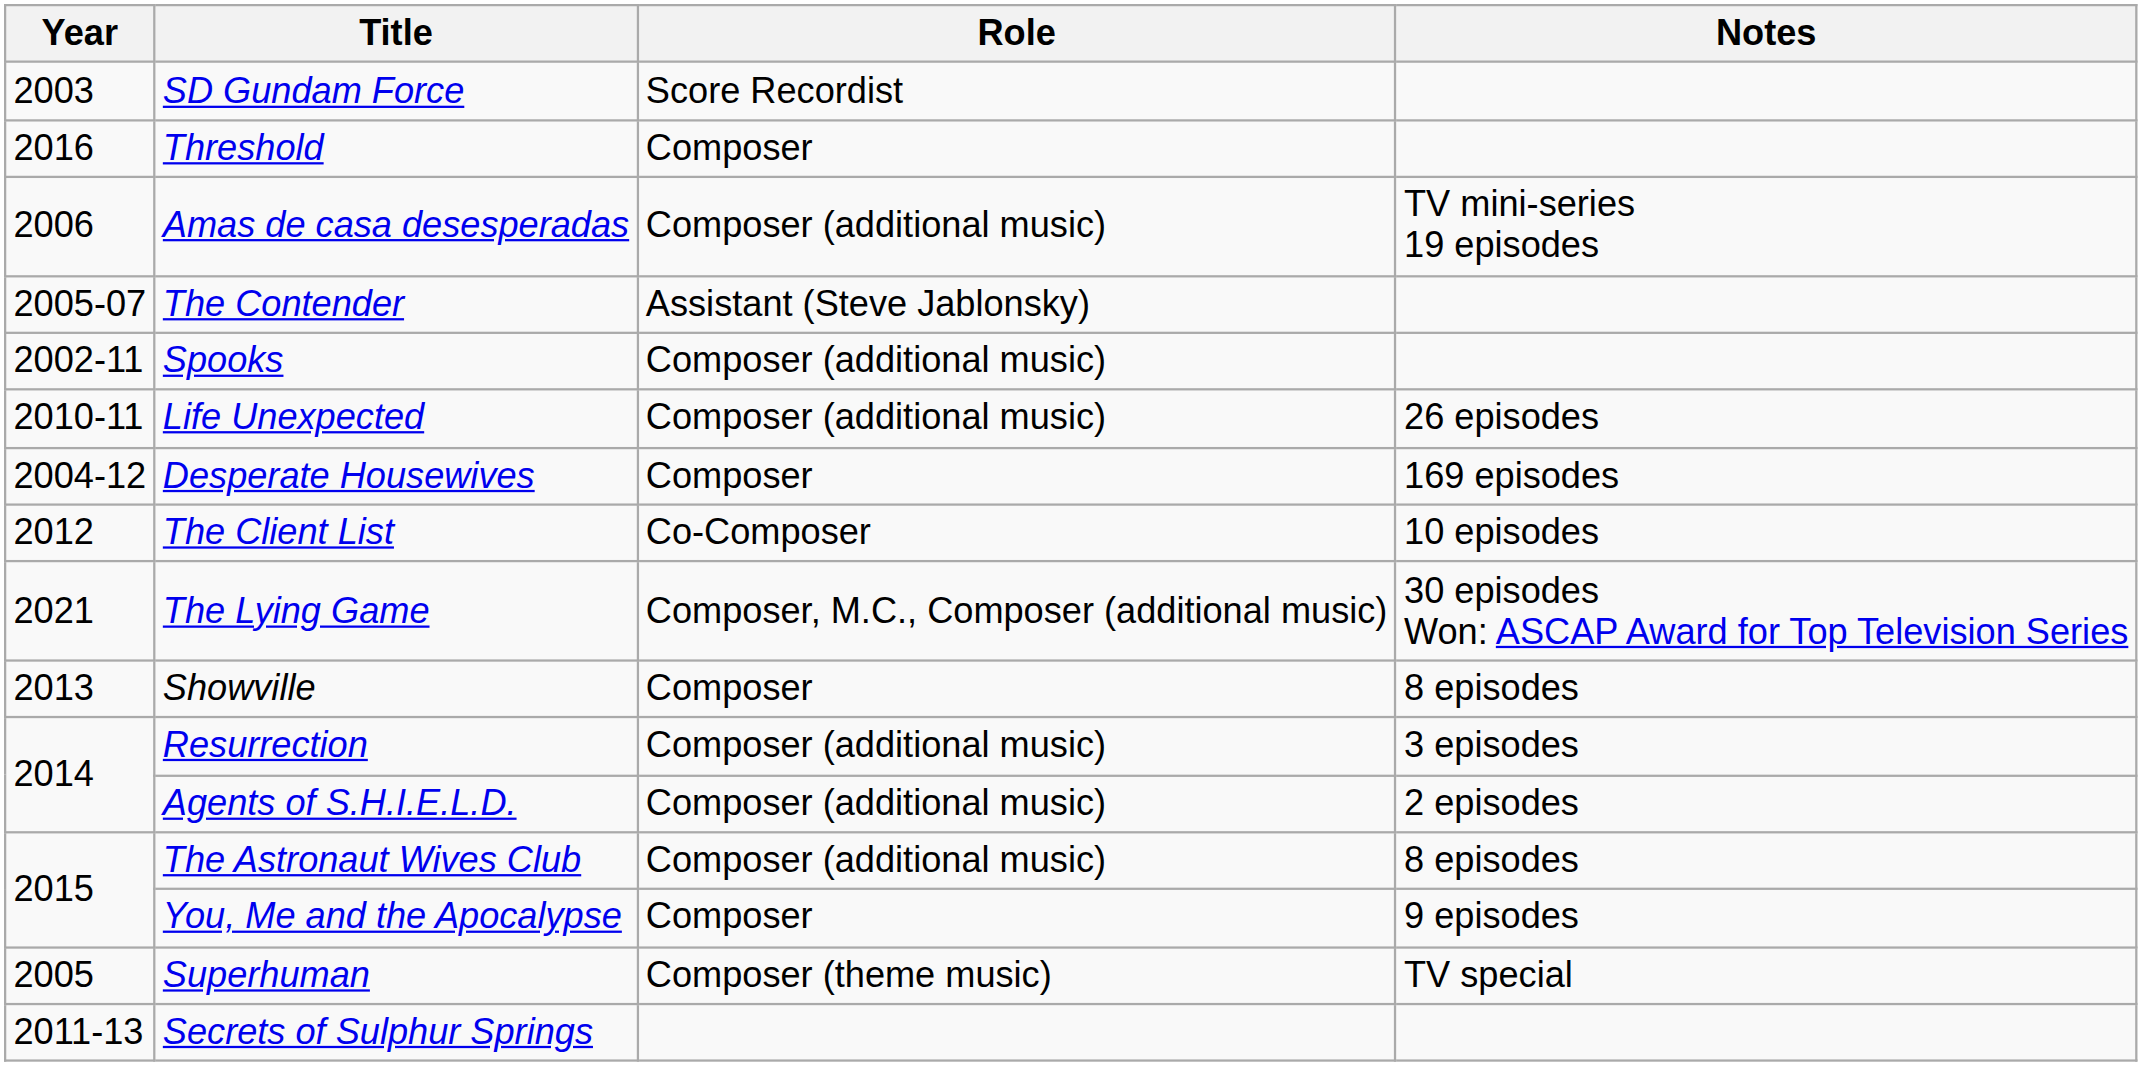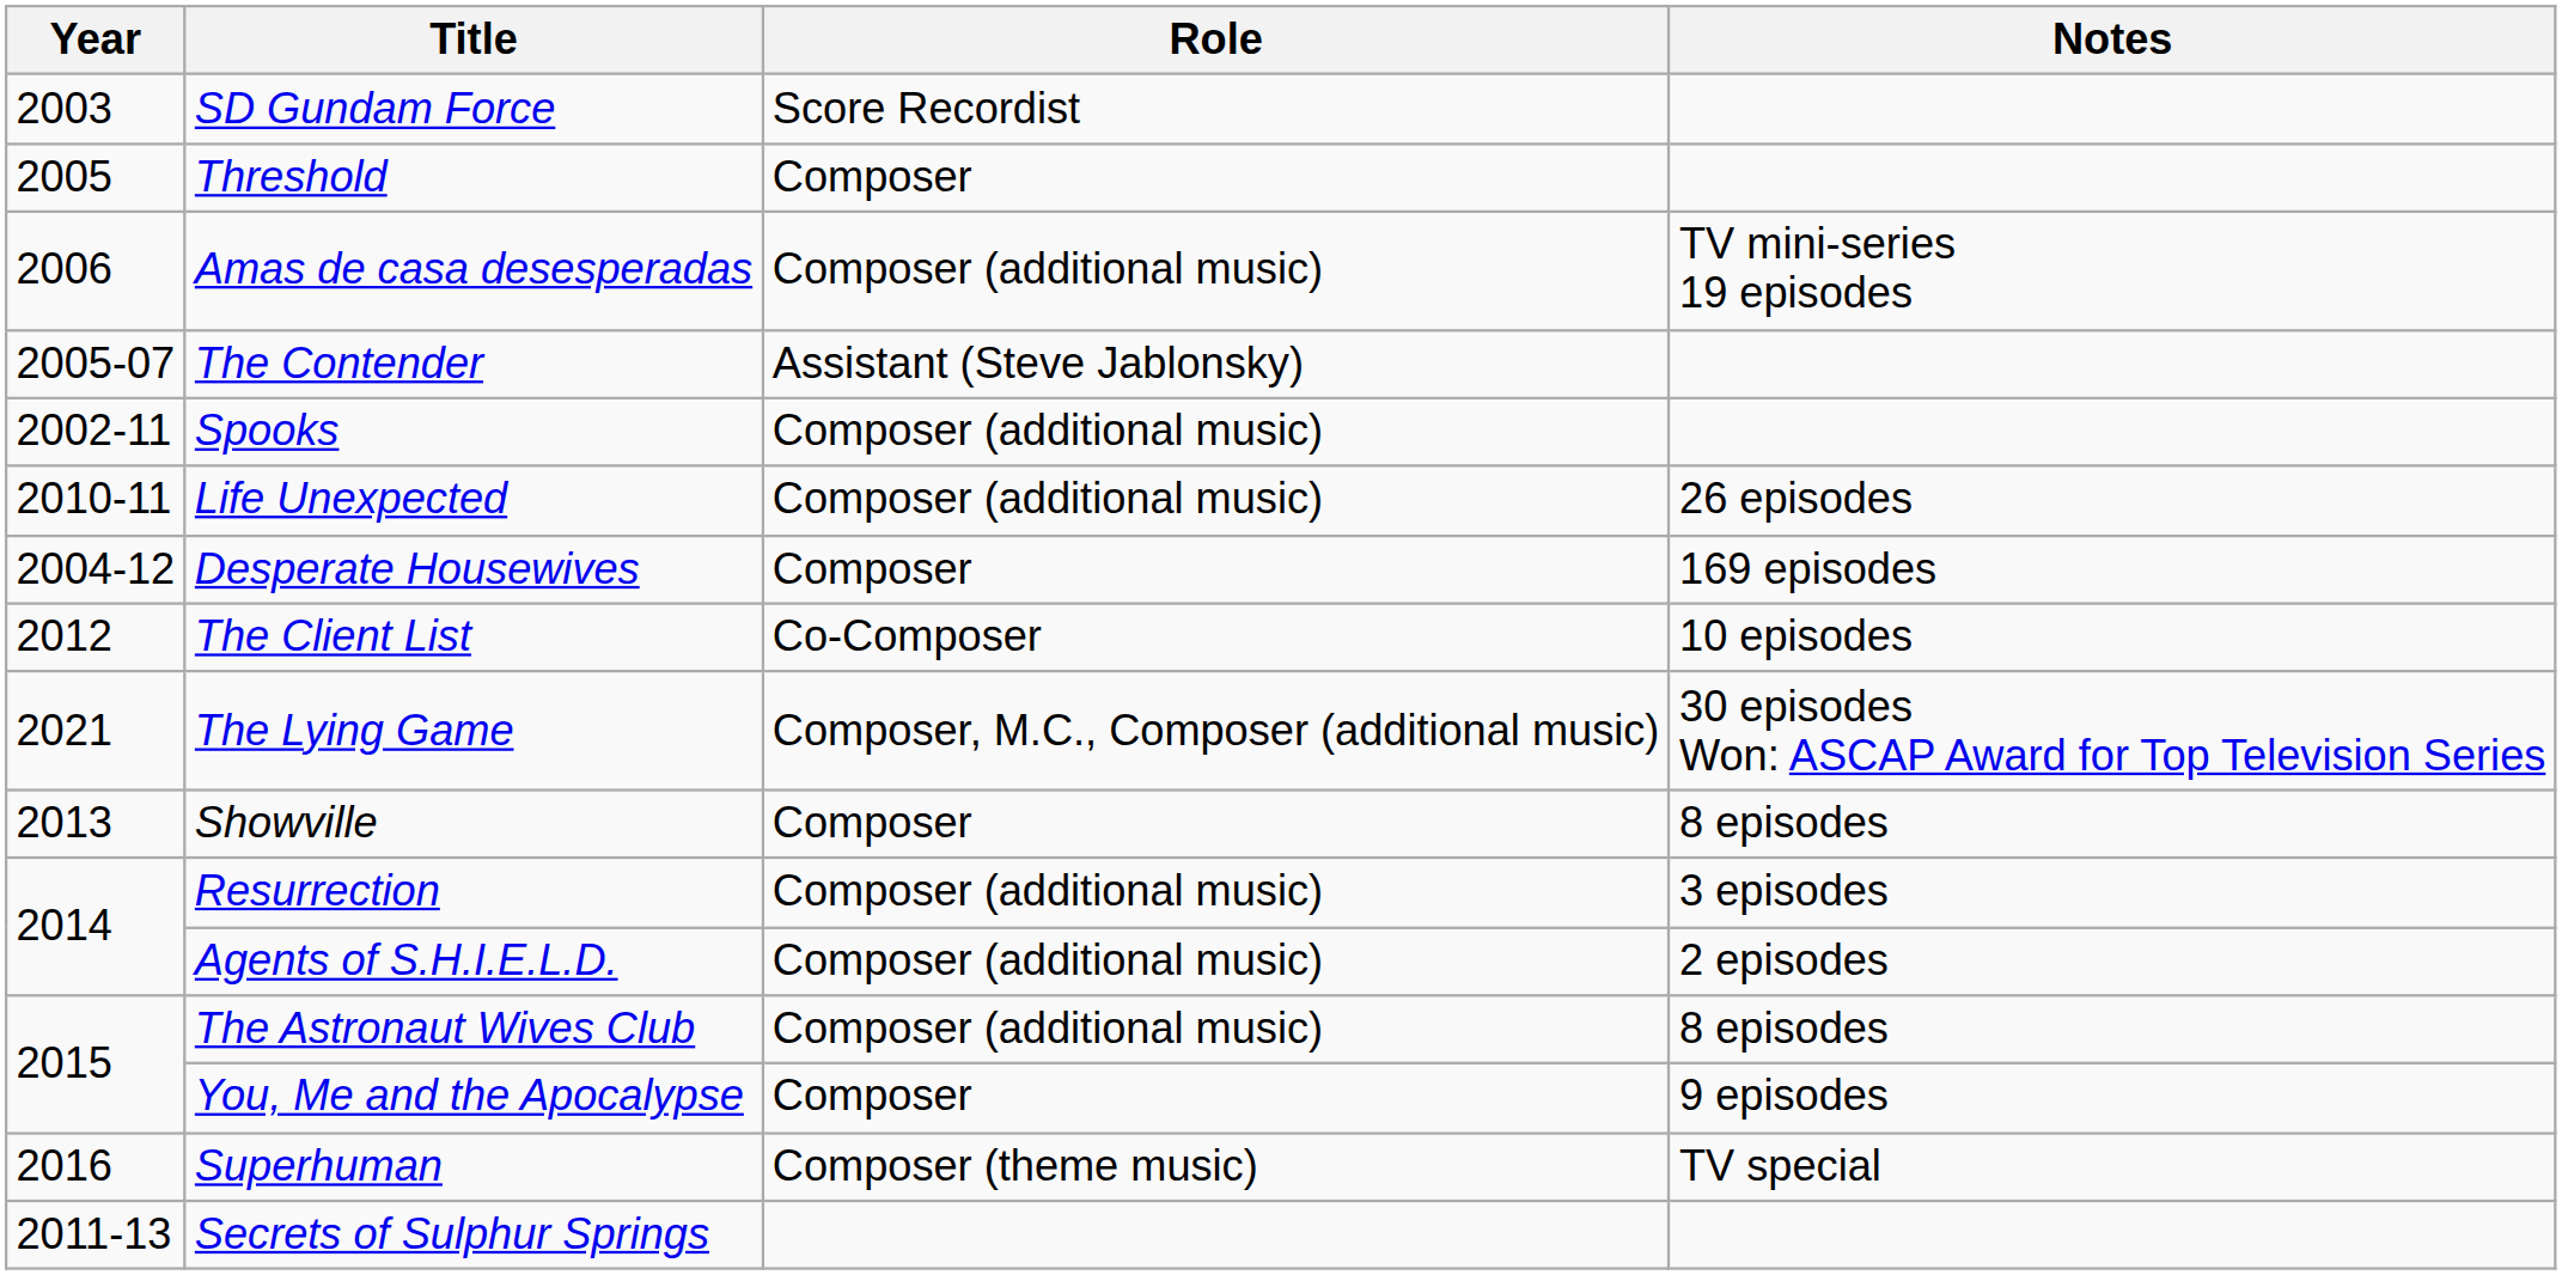 <table class="wikitable">
 <tr>
 <th>Year</th>
 <th>Title</th>
 <th>Role</th>
 <th>Notes</th>
 </tr>
 <tr>
 <td>2003</td>
 <td><em><a href='#'>SD Gundam Force</a></em></td>
 <td>Score Recordist</td>
 <td></td>
 </tr>
 <tr>
-<td>2016</td>
+<td>2005</td>
 <td><em><a href='#'>Threshold</a></em></td>
 <td>Composer</td>
 <td></td>
 </tr>
 <tr>
 <td>2006</td>
 <td><em><a href='#'>Amas de casa desesperadas</a></em></td>
 <td>Composer (additional music)</td>
 <td>TV mini-series<br>19 episodes</td>
 </tr>
 <tr>
 <td>2005-07</td>
 <td><em><a href='#'>The Contender</a></em></td>
 <td>Assistant (Steve Jablonsky)</td>
 <td></td>
 </tr>
 <tr>
 <td>2002-11</td>
 <td><em><a href='#'>Spooks</a></em></td>
 <td>Composer (additional music)</td>
 <td></td>
 </tr>
 <tr>
 <td>2010-11</td>
 <td><em><a href='#'>Life Unexpected</a></em></td>
 <td>Composer (additional music)</td>
 <td>26 episodes</td>
 </tr>
 <tr>
 <td>2004-12</td>
 <td><em><a href='#'>Desperate Housewives</a></em></td>
 <td>Composer</td>
 <td>169 episodes</td>
 </tr>
 <tr>
 <td>2012</td>
 <td><em><a href='#'>The Client List</a></em></td>
 <td>Co-Composer</td>
 <td>10 episodes</td>
 </tr>
 <tr>
 <td>2021</td>
 <td><em><a href='#'>The Lying Game</a></em></td>
 <td>Composer, M.C., Composer (additional music)</td>
 <td>30 episodes<br>Won: <a href='#'>ASCAP Award for Top Television Series</a></td>
 </tr>
 <tr>
 <td>2013</td>
 <td><em>Showville</em></td>
 <td>Composer</td>
 <td>8 episodes</td>
 </tr>
 <tr>
 <td rowspan="2">2014</td>
 <td><em><a href='#'>Resurrection</a></em></td>
 <td>Composer (additional music)</td>
 <td>3 episodes</td>
 </tr>
 <tr>
 <td><em><a href='#'>Agents of S.H.I.E.L.D.</a></em></td>
 <td>Composer (additional music)</td>
 <td>2 episodes</td>
 </tr>
 <tr>
 <td rowspan="2">2015</td>
 <td><em><a href='#'>The Astronaut Wives Club</a></em></td>
 <td>Composer (additional music)</td>
 <td>8 episodes</td>
 </tr>
 <tr>
 <td><em><a href='#'>You, Me and the Apocalypse</a></em></td>
 <td>Composer</td>
 <td>9 episodes</td>
 </tr>
 <tr>
-<td>2005</td>
+<td>2016</td>
 <td><em><a href='#'>Superhuman</a></em></td>
 <td>Composer (theme music)</td>
 <td>TV special</td>
 </tr>
 <tr>
 <td>2011-13</td>
 <td><em><a href='#'>Secrets of Sulphur Springs</a></em></td>
 <td></td>
 <td></td>
 </tr>
 </table>
